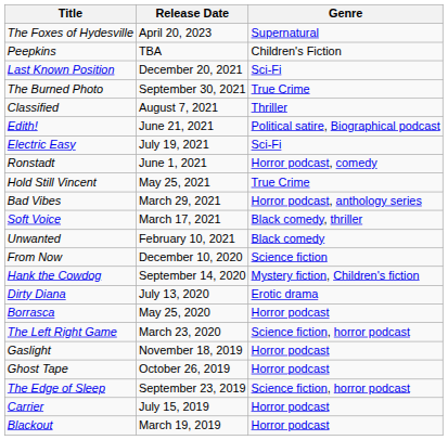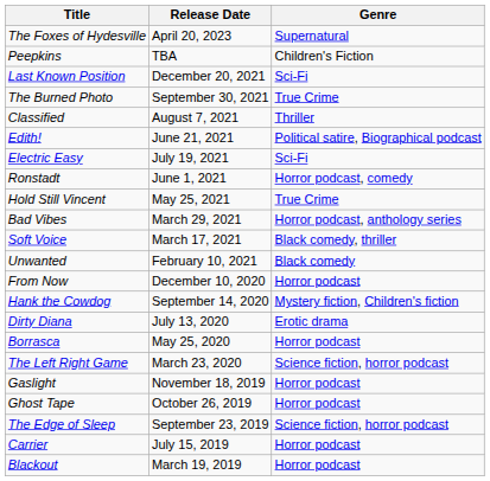 <table class = "wikitable sortable">
 <tr>
 <th>Title</th>
 <th>Release Date</th>
 <th>Genre</th>
 </tr>
 <tr>
 <td><em>The Foxes of Hydesville</em></td>
 <td>April 20, 2023</td>
 <td><a href='#'>Supernatural</a></td>
 </tr>
 <tr>
 <td><em>Peepkins</em></td>
 <td>TBA</td>
 <td>Children's Fiction</td>
 </tr>
 <tr>
 <td><em><a href='#'>Last Known Position</a></em></td>
 <td>December 20, 2021</td>
 <td><a href='#'>Sci-Fi</a></td>
 </tr>
 <tr>
 <td><em>The Burned Photo</em></td>
 <td>September 30, 2021</td>
 <td><a href='#'>True Crime</a></td>
 </tr>
 <tr>
 <td><em>Classified</em></td>
 <td>August 7, 2021</td>
 <td><a href='#'>Thriller</a></td>
 </tr>
 <tr>
 <td><em><a href='#'>Edith!</a></em></td>
 <td>June 21, 2021</td>
 <td><a href='#'>Political satire</a>, <a href='#'>Biographical podcast</a></td>
 </tr>
 <tr>
 <td><em><a href='#'>Electric Easy</a></em></td>
 <td>July 19, 2021</td>
 <td><a href='#'>Sci-Fi</a></td>
 </tr>
 <tr>
 <td><em>Ronstadt</em></td>
 <td>June 1, 2021</td>
 <td><a href='#'>Horror podcast</a>, <a href='#'>comedy</a></td>
 </tr>
 <tr>
 <td><em>Hold Still Vincent</em></td>
 <td>May 25, 2021</td>
 <td><a href='#'>True Crime</a></td>
 </tr>
 <tr>
 <td><em>Bad Vibes</em></td>
 <td>March 29, 2021</td>
 <td><a href='#'>Horror podcast</a>, <a href='#'>anthology series</a></td>
 </tr>
 <tr>
 <td><em><a href='#'>Soft Voice</a></em></td>
 <td>March 17, 2021</td>
 <td><a href='#'>Black comedy</a>, <a href='#'>thriller</a></td>
 </tr>
 <tr>
 <td><em>Unwanted</em></td>
 <td>February 10, 2021</td>
 <td><a href='#'>Black comedy</a></td>
 </tr>
 <tr>
 <td><em>From Now</em></td>
 <td>December 10, 2020</td>
-<td><a href='#'>Science fiction</a></td>
+<td><a href='#'>Horror podcast</a></td>
 </tr>
 <tr>
 <td><em><a href='#'>Hank the Cowdog</a></em></td>
 <td>September 14, 2020</td>
 <td><a href='#'>Mystery fiction</a>, <a href='#'>Children's fiction</a></td>
 </tr>
 <tr>
 <td><em><a href='#'>Dirty Diana</a></em></td>
 <td>July 13, 2020</td>
 <td><a href='#'>Erotic drama</a></td>
 </tr>
 <tr>
 <td><em><a href='#'>Borrasca</a></em></td>
 <td>May 25, 2020</td>
 <td><a href='#'>Horror podcast</a></td>
 </tr>
 <tr>
 <td><em><a href='#'>The Left Right Game</a></em></td>
 <td>March 23, 2020</td>
 <td><a href='#'>Science fiction</a>, <a href='#'>horror podcast</a></td>
 </tr>
 <tr>
 <td><em>Gaslight</em></td>
 <td>November 18, 2019</td>
 <td><a href='#'>Horror podcast</a></td>
 </tr>
 <tr>
 <td><em>Ghost Tape</em></td>
 <td>October 26, 2019</td>
 <td><a href='#'>Horror podcast</a></td>
 </tr>
 <tr>
 <td><em><a href='#'>The Edge of Sleep</a></em></td>
 <td>September 23, 2019</td>
 <td><a href='#'>Science fiction</a>, <a href='#'>horror podcast</a></td>
 </tr>
 <tr>
 <td><em><a href='#'>Carrier</a></em></td>
 <td>July 15, 2019</td>
 <td><a href='#'>Horror podcast</a></td>
 </tr>
 <tr>
 <td><em><a href='#'>Blackout</a></em></td>
 <td>March 19, 2019</td>
 <td><a href='#'>Horror podcast</a></td>
 </tr>
 </table>
